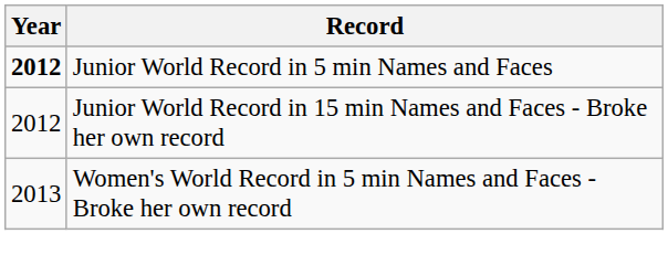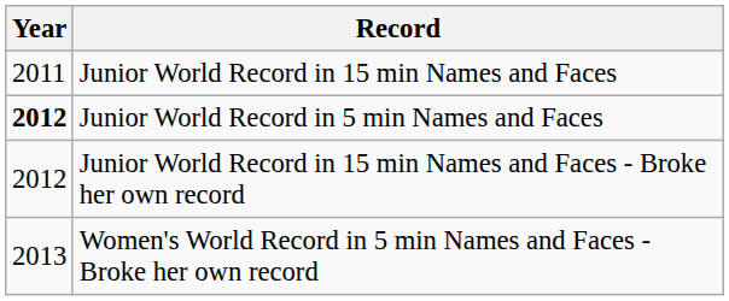 <table class="wikitable sortable"  style="width:400px; font-size:95%;">
 <tr>
 <th style="text-align:center;">Year</th>
 <th style="text-align:center;">Record</th>
+</tr>
+<tr>
+<td>2011</td>
+<td>Junior World Record in 15 min Names and Faces</td>
 </tr>
 <tr>
 <td><strong>2012</strong></td>
 <td>Junior World Record in 5 min Names and Faces</td>
 </tr>
 <tr>
 <td>2012</td>
 <td>Junior World Record in 15 min Names and Faces - Broke her own record</td>
 </tr>
 <tr>
 <td>2013</td>
 <td>Women's World Record in 5 min Names and Faces - Broke her own record</td>
 </tr>
 </table>
